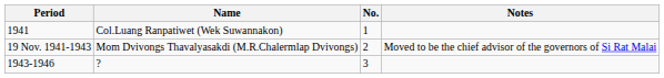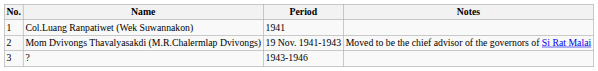 <table class="wikitable">
 <tr>
+<th>No.</th>
+<th>Name</th>
 <th>Period</th>
-<th>Name</th>
-<th>No.</th>
 <th>Notes</th>
 </tr>
 <tr>
+<td>1</td>
+<td>Col.Luang Ranpatiwet (Wek Suwannakon)</td>
 <td>1941</td>
-<td>Col.Luang Ranpatiwet (Wek Suwannakon)</td>
-<td>1</td>
 <td></td>
 </tr>
 <tr>
+<td>2</td>
+<td>Mom Dvivongs Thavalyasakdi (M.R.Chalermlap Dvivongs)</td>
 <td>19 Nov. 1941-1943</td>
-<td>Mom Dvivongs Thavalyasakdi (M.R.Chalermlap Dvivongs)</td>
-<td>2</td>
 <td>Moved to be the chief advisor of the governors of <a href='#'>Si Rat Malai</a></td>
 </tr>
 <tr>
+<td>3</td>
+<td>?</td>
 <td>1943-1946</td>
-<td>?</td>
-<td>3</td>
 <td></td>
 </tr>
 </table>
